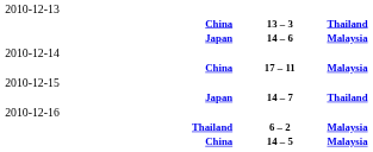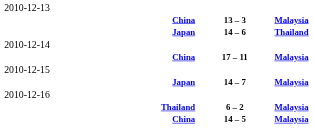 <table width=100% cellspacing=1>
 <tr>
 <th width=25%></th>
 <th width=10%></th>
 <th></th>
 </tr>
 <tr>
 <td>2010-12-13</td>
 </tr>
 <tr style=font-size:90%>
 <td align=right><strong><a href='#'>China</a> </strong></td>
 <td align=center><strong>13 – 3</strong></td>
-<td><strong> <a href='#'>Thailand</a></strong></td>
+<td><strong> <a href='#'>Malaysia</a></strong></td>
 </tr>
 <tr style=font-size:90%>
 <td align=right><strong><a href='#'>Japan</a> </strong></td>
 <td align=center><strong>14 – 6</strong></td>
-<td><strong> <a href='#'>Malaysia</a></strong></td>
+<td><strong> <a href='#'>Thailand</a></strong></td>
 </tr>
 <tr>
 <td>2010-12-14</td>
 </tr>
 <tr style=font-size:90%>
 <td align=right><strong><a href='#'>China</a> </strong></td>
 <td align=center><strong>17 – 11</strong></td>
 <td><strong> <a href='#'>Malaysia</a></strong></td>
 </tr>
 <tr>
 <td>2010-12-15</td>
 </tr>
 <tr style=font-size:90%>
 <td align=right><strong><a href='#'>Japan</a> </strong></td>
 <td align=center><strong>14 – 7</strong></td>
-<td><strong> <a href='#'>Thailand</a></strong></td>
+<td><strong> <a href='#'>Malaysia</a></strong></td>
 </tr>
 <tr>
 <td>2010-12-16</td>
 </tr>
 <tr style=font-size:90%>
 <td align=right><strong><a href='#'>Thailand</a> </strong></td>
 <td align=center><strong>6 – 2</strong></td>
 <td><strong> <a href='#'>Malaysia</a></strong></td>
 </tr>
 <tr style=font-size:90%>
 <td align=right><strong><a href='#'>China</a> </strong></td>
 <td align=center><strong>14 – 5</strong></td>
 <td><strong> <a href='#'>Malaysia</a></strong></td>
 </tr>
 </table>
